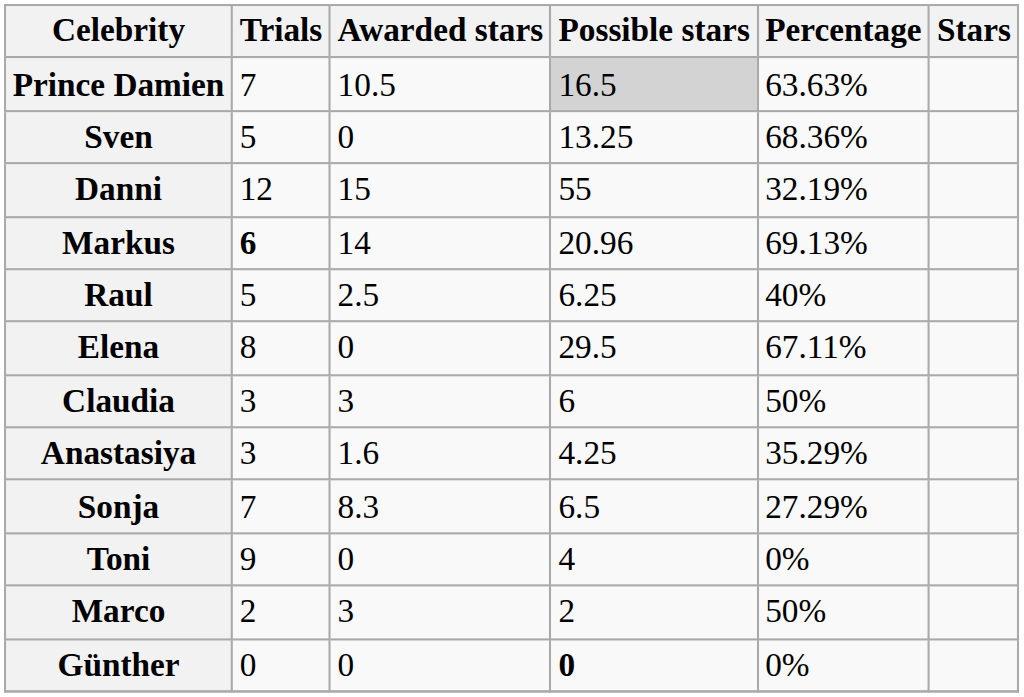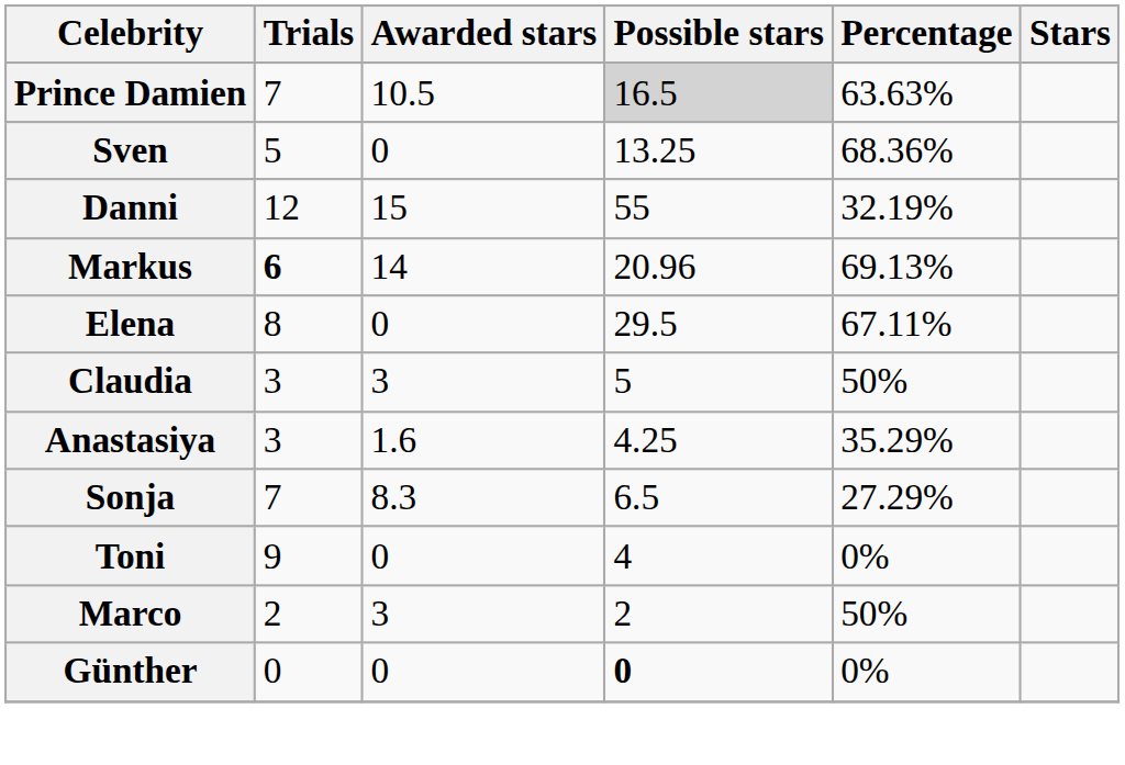 <table class="wikitable sortable center">
 <tr>
 <th>Celebrity</th>
 <th>Trials</th>
 <th>Awarded stars</th>
 <th>Possible stars</th>
 <th>Percentage</th>
 <th>Stars</th>
 </tr>
 <tr>
 <th>Prince Damien</th>
 <td>7</td>
 <td>10.5</td>
 <td style="background: lightgrey;">16.5</td>
 <td>63.63%</td>
 <td></td>
 </tr>
 <tr>
 <th>Sven</th>
 <td>5</td>
 <td>0</td>
 <td>13.25</td>
 <td>68.36%</td>
 <td></td>
 </tr>
 <tr>
 <th>Danni</th>
 <td>12</td>
 <td>15</td>
 <td>55</td>
 <td>32.19%</td>
 <td></td>
 </tr>
 <tr>
 <th>Markus</th>
 <td><strong>6</strong></td>
 <td>14</td>
 <td>20.96</td>
 <td>69.13%</td>
 <td></td>
 </tr>
 <tr>
-<th>Raul</th>
-<td>5</td>
-<td>2.5</td>
-<td>6.25</td>
-<td>40%</td>
-<td></td>
-</tr>
-<tr>
 <th>Elena</th>
 <td>8</td>
 <td>0</td>
 <td>29.5</td>
 <td>67.11%</td>
 <td></td>
 </tr>
 <tr>
 <th>Claudia</th>
 <td>3</td>
 <td>3</td>
-<td>6</td>
+<td>5</td>
 <td>50%</td>
 <td></td>
 </tr>
 <tr>
 <th>Anastasiya</th>
 <td>3</td>
 <td>1.6</td>
 <td>4.25</td>
 <td>35.29%</td>
 <td></td>
 </tr>
 <tr>
 <th>Sonja</th>
 <td>7</td>
 <td>8.3</td>
 <td>6.5</td>
 <td>27.29%</td>
 <td></td>
 </tr>
 <tr>
 <th>Toni</th>
 <td>9</td>
 <td>0</td>
 <td>4</td>
 <td>0%</td>
 <td></td>
 </tr>
 <tr>
 <th>Marco</th>
 <td>2</td>
 <td>3</td>
 <td>2</td>
 <td>50%</td>
 <td></td>
 </tr>
 <tr>
 <th>Günther</th>
 <td>0</td>
 <td>0</td>
 <td><strong>0</strong></td>
 <td>0%</td>
 <td></td>
 </tr>
 <tr>
 </tr>
 </table>
